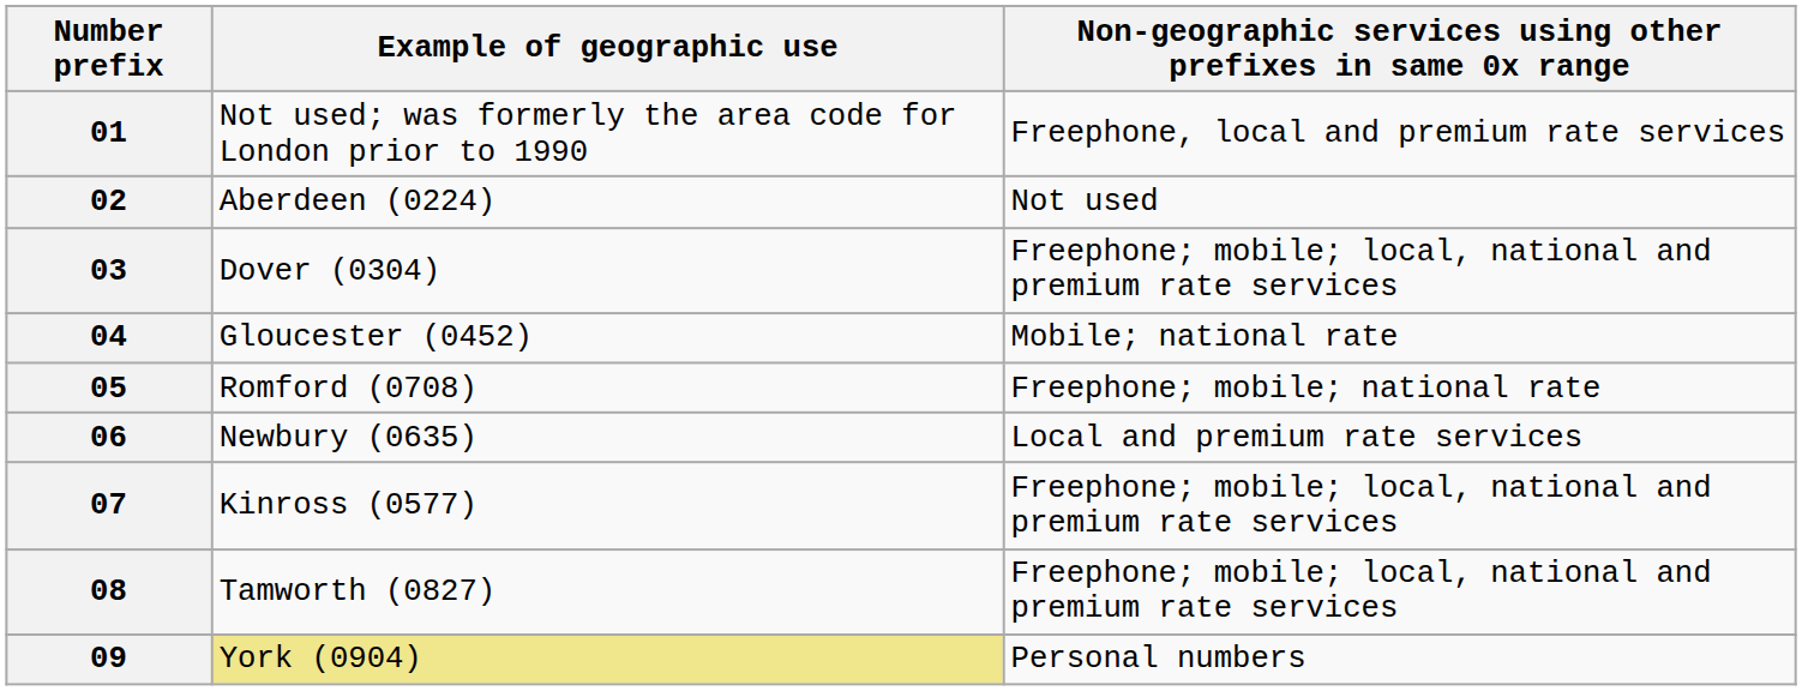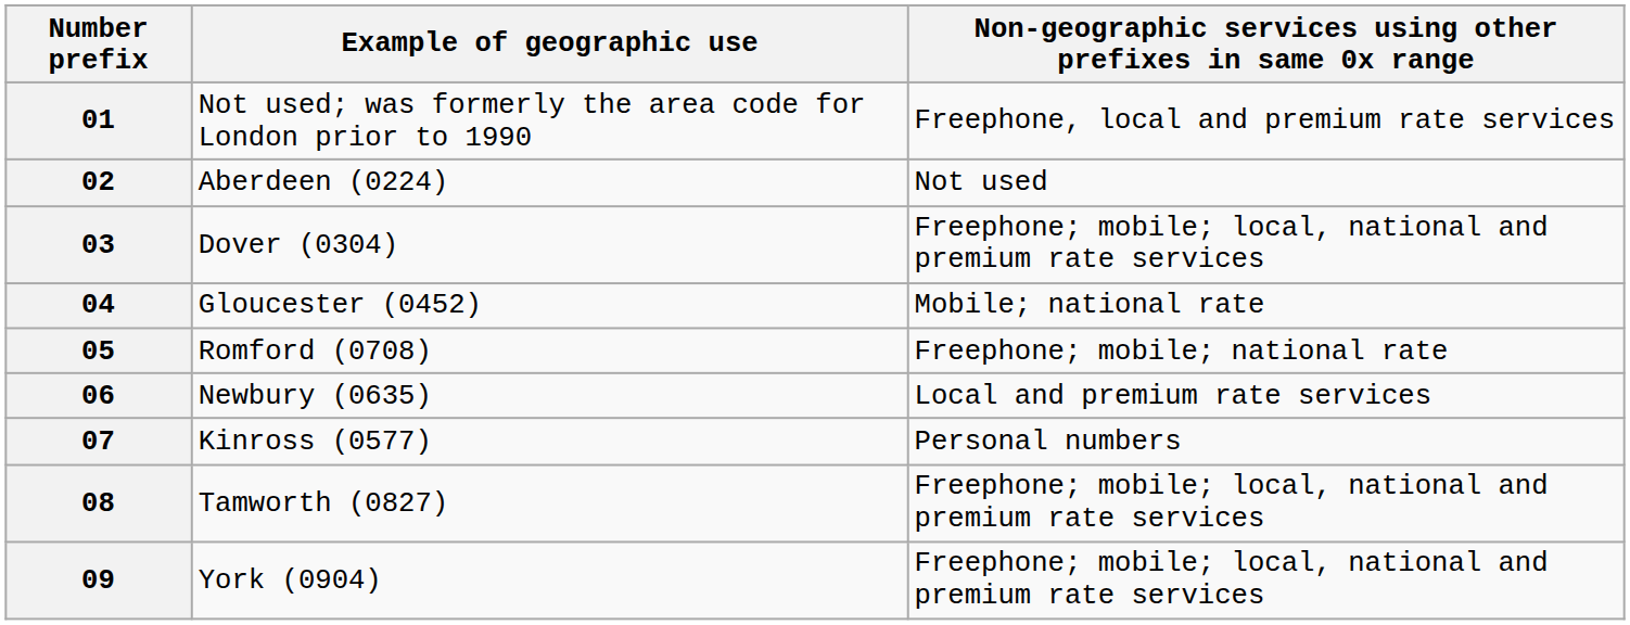 <table class="wikitable" style="width: 60%; margin-left: 1.5em;">
 <tr>
 <th scope="col">Number prefix</th>
 <th scope="col">Example of geographic use</th>
 <th scope="col">Non-geographic services using other prefixes in same 0x range</th>
 </tr>
 <tr>
 <th>01</th>
 <td>Not used; was formerly the area code for London prior to 1990</td>
 <td>Freephone, local and premium rate services</td>
 </tr>
 <tr>
 <th>02</th>
 <td>Aberdeen (0224)</td>
 <td>Not used</td>
 </tr>
 <tr>
 <th>03</th>
 <td>Dover (0304)</td>
 <td>Freephone; mobile; local, national and premium rate services</td>
 </tr>
 <tr>
 <th>04</th>
 <td>Gloucester (0452)</td>
 <td>Mobile; national rate</td>
 </tr>
 <tr>
 <th>05</th>
 <td>Romford (0708)</td>
 <td>Freephone; mobile; national rate</td>
 </tr>
 <tr>
 <th>06</th>
 <td>Newbury (0635)</td>
 <td>Local and premium rate services</td>
 </tr>
 <tr>
 <th>07</th>
 <td>Kinross (0577)</td>
-<td>Freephone; mobile; local, national and premium rate services</td>
+<td>Personal numbers</td>
 </tr>
 <tr>
 <th>08</th>
 <td>Tamworth (0827)</td>
 <td>Freephone; mobile; local, national and premium rate services</td>
 </tr>
 <tr>
 <th>09</th>
-<td style="background: khaki;">York (0904)</td>
-<td>Personal numbers</td>
+<td>York (0904)</td>
+<td>Freephone; mobile; local, national and premium rate services</td>
 </tr>
 </table>
